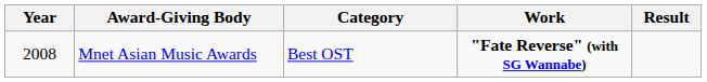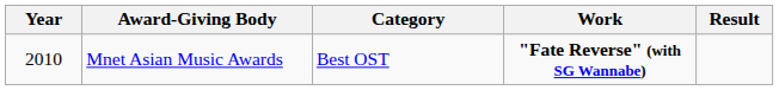 <table | width="75%" class="wikitable sortable">
 <tr>
 <th width="10%">Year</th>
 <th width="30%">Award-Giving Body</th>
 <th width="25%">Category</th>
 <th width="25%">Work</th>
 <th width="10%">Result</th>
 </tr>
 <tr>
-<td align="center">2008</td>
+<td align="center">2010</td>
 <td><a href='#'>Mnet Asian Music Awards</a></td>
 <td><a href='#'>Best OST</a></td>
 <td align="center"><strong>"Fate Reverse" <small>(with <a href='#'>SG Wannabe</a>)</small></strong></td>
 <td></td>
 </tr>
 </table>
